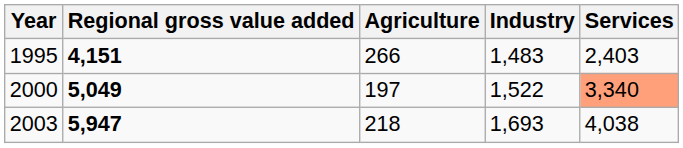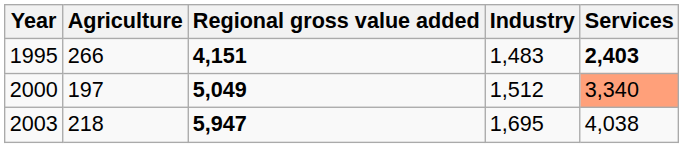 <table class="wikitable">
 <tr>
 <th>Year</th>
+<th>Agriculture</th>
 <th>Regional gross value added</th>
-<th>Agriculture</th>
 <th>Industry</th>
 <th>Services</th>
 </tr>
 <tr>
 <td>1995</td>
+<td>266</td>
 <td><strong>4,151</strong></td>
-<td>266</td>
 <td>1,483</td>
-<td>2,403</td>
+<td><strong>2,403</strong></td>
 </tr>
 <tr>
 <td>2000</td>
+<td>197</td>
 <td><strong>5,049</strong></td>
-<td>197</td>
-<td>1,522</td>
+<td>1,512</td>
 <td style="background: lightsalmon;">3,340</td>
 </tr>
 <tr>
 <td>2003</td>
+<td>218</td>
 <td><strong>5,947</strong></td>
-<td>218</td>
-<td>1,693</td>
+<td>1,695</td>
 <td>4,038</td>
 </tr>
 </table>
